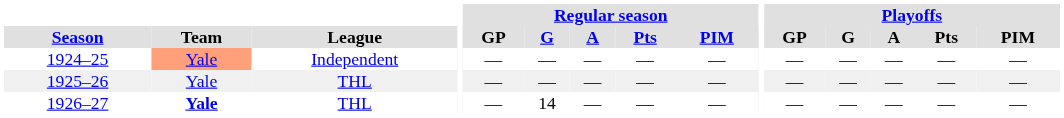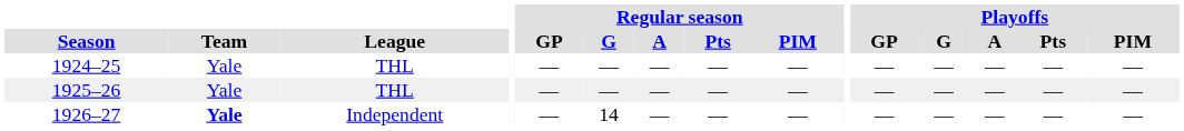 <table border="0" cellpadding="1" cellspacing="0" style="text-align:center; width:60em">
 <tr bgcolor="#e0e0e0">
 <th colspan="3" bgcolor="#ffffff"></th>
 <th rowspan="100" bgcolor="#ffffff"></th>
 <th colspan="5"><a href='#'>Regular season</a></th>
 <th rowspan="100" bgcolor="#ffffff"></th>
 <th colspan="5"><a href='#'>Playoffs</a></th>
 </tr>
 <tr bgcolor="#e0e0e0">
 <th><a href='#'>Season</a></th>
 <th>Team</th>
 <th>League</th>
 <th>GP</th>
 <th><a href='#'>G</a></th>
 <th><a href='#'>A</a></th>
 <th><a href='#'>Pts</a></th>
 <th><a href='#'>PIM</a></th>
 <th>GP</th>
 <th>G</th>
 <th>A</th>
 <th>Pts</th>
 <th>PIM</th>
 </tr>
 <tr>
 <td><a href='#'>1924–25</a></td>
-<td style="background: lightsalmon;"><a href='#'>Yale</a></td>
-<td><a href='#'>Independent</a></td>
+<td><a href='#'>Yale</a></td>
+<td><a href='#'>THL</a></td>
 <td>—</td>
 <td>—</td>
 <td>—</td>
 <td>—</td>
 <td>—</td>
 <td>—</td>
 <td>—</td>
 <td>—</td>
 <td>—</td>
 <td>—</td>
 </tr>
 <tr bgcolor="f0f0f0">
 <td><a href='#'>1925–26</a></td>
 <td><a href='#'>Yale</a></td>
 <td><a href='#'>THL</a></td>
 <td>—</td>
 <td>—</td>
 <td>—</td>
 <td>—</td>
 <td>—</td>
 <td>—</td>
 <td>—</td>
 <td>—</td>
 <td>—</td>
 <td>—</td>
 </tr>
 <tr>
 <td><a href='#'>1926–27</a></td>
 <td><strong><a href='#'>Yale</a></strong></td>
-<td><a href='#'>THL</a></td>
+<td><a href='#'>Independent</a></td>
 <td>—</td>
 <td>14</td>
 <td>—</td>
 <td>—</td>
 <td>—</td>
 <td>—</td>
 <td>—</td>
 <td>—</td>
 <td>—</td>
 <td>—</td>
 </tr>
 <tr>
 </tr>
 </table>
